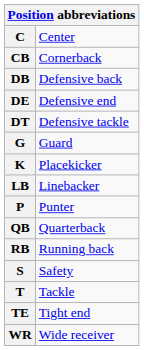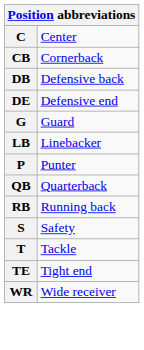 <table class="wikitable mw-collapsible mw-collapsed">
 <tr>
 <th scope="colgroup" colspan="2"><a href='#'>Position</a> abbreviations</th>
 </tr>
 <tr>
 <th scope="row">C</th>
 <td><a href='#'>Center</a></td>
 </tr>
 <tr>
 <th scope="row">CB</th>
 <td><a href='#'>Cornerback</a></td>
 </tr>
 <tr>
 <th scope="row">DB</th>
 <td><a href='#'>Defensive back</a></td>
 </tr>
 <tr>
 <th scope="row">DE</th>
 <td><a href='#'>Defensive end</a></td>
 </tr>
 <tr>
-<th scope="row">DT</th>
-<td><a href='#'>Defensive tackle</a></td>
-</tr>
-<tr>
 <th scope="row">G</th>
 <td><a href='#'>Guard</a></td>
-</tr>
-<tr>
-<th scope="row">K</th>
-<td><a href='#'>Placekicker</a></td>
 </tr>
 <tr>
 <th scope="row">LB</th>
 <td><a href='#'>Linebacker</a></td>
 </tr>
 <tr>
 <th scope="row">P</th>
 <td><a href='#'>Punter</a></td>
 </tr>
 <tr>
 <th scope="row">QB</th>
 <td><a href='#'>Quarterback</a></td>
 </tr>
 <tr>
 <th scope="row">RB</th>
 <td><a href='#'>Running back</a></td>
 </tr>
 <tr>
 <th scope="row">S</th>
 <td><a href='#'>Safety</a></td>
 </tr>
 <tr>
 <th scope="row">T</th>
 <td><a href='#'>Tackle</a></td>
 </tr>
 <tr>
 <th scope="row">TE</th>
 <td><a href='#'>Tight end</a></td>
 </tr>
 <tr>
 <th scope="row">WR</th>
 <td><a href='#'>Wide receiver</a></td>
 </tr>
 </table>
